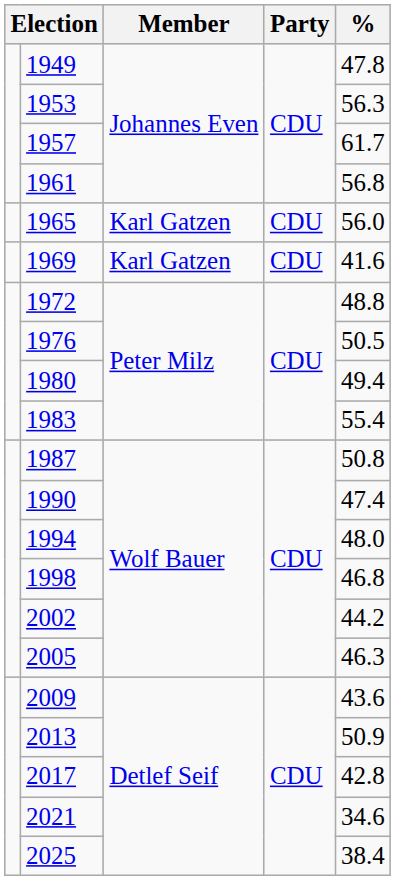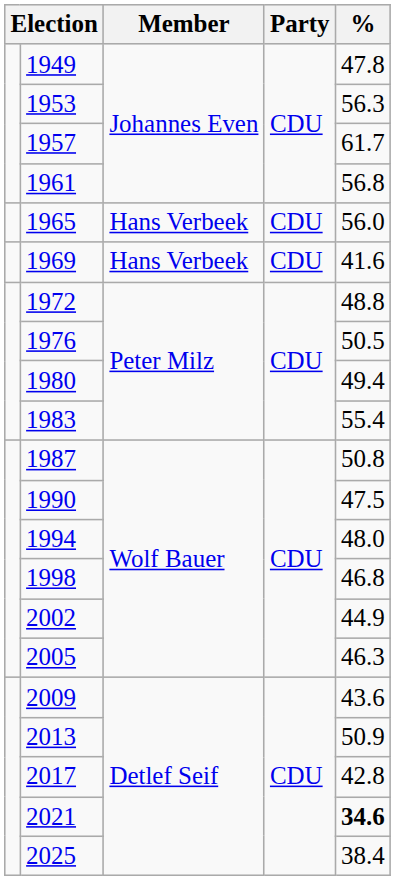 <table class=wikitable>
 <tr>
 <th colspan=2>Election</th>
 <th>Member</th>
 <th>Party</th>
 <th>%</th>
 </tr>
 <tr>
 <td rowspan=4 bgcolor=></td>
 <td><a href='#'>1949</a></td>
 <td rowspan=4><a href='#'>Johannes Even</a></td>
 <td rowspan=4><a href='#'>CDU</a></td>
 <td align=right>47.8</td>
 </tr>
 <tr>
 <td><a href='#'>1953</a></td>
 <td align=right>56.3</td>
 </tr>
 <tr>
 <td><a href='#'>1957</a></td>
 <td align=right>61.7</td>
 </tr>
 <tr>
 <td><a href='#'>1961</a></td>
 <td align=right>56.8</td>
 </tr>
 <tr>
 <td bgcolor=></td>
 <td><a href='#'>1965</a></td>
-<td><a href='#'>Karl Gatzen</a></td>
+<td><a href='#'>Hans Verbeek</a></td>
 <td><a href='#'>CDU</a></td>
 <td align=right>56.0</td>
 </tr>
 <tr>
 <td bgcolor=></td>
 <td><a href='#'>1969</a></td>
-<td><a href='#'>Karl Gatzen</a></td>
+<td><a href='#'>Hans Verbeek</a></td>
 <td><a href='#'>CDU</a></td>
 <td align=right>41.6</td>
 </tr>
 <tr>
 <td rowspan=4 bgcolor=></td>
 <td><a href='#'>1972</a></td>
 <td rowspan=4><a href='#'>Peter Milz</a></td>
 <td rowspan=4><a href='#'>CDU</a></td>
 <td align=right>48.8</td>
 </tr>
 <tr>
 <td><a href='#'>1976</a></td>
 <td align=right>50.5</td>
 </tr>
 <tr>
 <td><a href='#'>1980</a></td>
 <td align=right>49.4</td>
 </tr>
 <tr>
 <td><a href='#'>1983</a></td>
 <td align=right>55.4</td>
 </tr>
 <tr>
 <td rowspan=6 bgcolor=></td>
 <td><a href='#'>1987</a></td>
 <td rowspan=6><a href='#'>Wolf Bauer</a></td>
 <td rowspan=6><a href='#'>CDU</a></td>
 <td align=right>50.8</td>
 </tr>
 <tr>
 <td><a href='#'>1990</a></td>
-<td align=right>47.4</td>
+<td align=right>47.5</td>
 </tr>
 <tr>
 <td><a href='#'>1994</a></td>
 <td align=right>48.0</td>
 </tr>
 <tr>
 <td><a href='#'>1998</a></td>
 <td align=right>46.8</td>
 </tr>
 <tr>
 <td><a href='#'>2002</a></td>
-<td align=right>44.2</td>
+<td align=right>44.9</td>
 </tr>
 <tr>
 <td><a href='#'>2005</a></td>
 <td align=right>46.3</td>
 </tr>
 <tr>
 <td rowspan=5 bgcolor=></td>
 <td><a href='#'>2009</a></td>
 <td rowspan=5><a href='#'>Detlef Seif</a></td>
 <td rowspan=5><a href='#'>CDU</a></td>
 <td align=right>43.6</td>
 </tr>
 <tr>
 <td><a href='#'>2013</a></td>
 <td align=right>50.9</td>
 </tr>
 <tr>
 <td><a href='#'>2017</a></td>
 <td align=right>42.8</td>
 </tr>
 <tr>
 <td><a href='#'>2021</a></td>
-<td align=right>34.6</td>
+<td align=right><strong>34.6</strong></td>
 </tr>
 <tr>
 <td><a href='#'>2025</a></td>
 <td align=right>38.4</td>
 </tr>
 </table>
